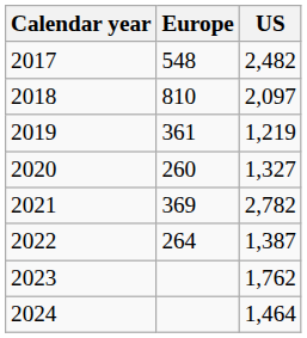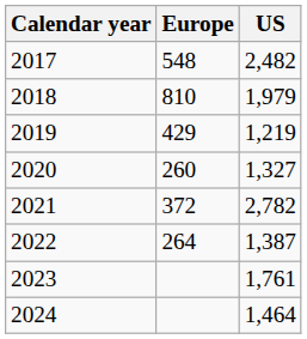 <table class="wikitable">
 <tr>
 <th>Calendar year</th>
 <th>Europe </th>
 <th>US</th>
 </tr>
 <tr>
 <td>2017</td>
 <td>548</td>
 <td>2,482</td>
 </tr>
 <tr>
 <td>2018</td>
 <td>810</td>
-<td>2,097</td>
+<td>1,979</td>
 </tr>
 <tr>
 <td>2019</td>
-<td>361</td>
+<td>429</td>
 <td>1,219</td>
 </tr>
 <tr>
 <td>2020</td>
 <td>260</td>
 <td>1,327</td>
 </tr>
 <tr>
 <td>2021</td>
-<td>369</td>
+<td>372</td>
 <td>2,782</td>
 </tr>
 <tr>
 <td>2022</td>
 <td>264</td>
 <td>1,387</td>
 </tr>
 <tr>
 <td>2023</td>
 <td></td>
-<td>1,762</td>
+<td>1,761</td>
 </tr>
 <tr>
 <td>2024</td>
 <td></td>
 <td>1,464</td>
 </tr>
 </table>
